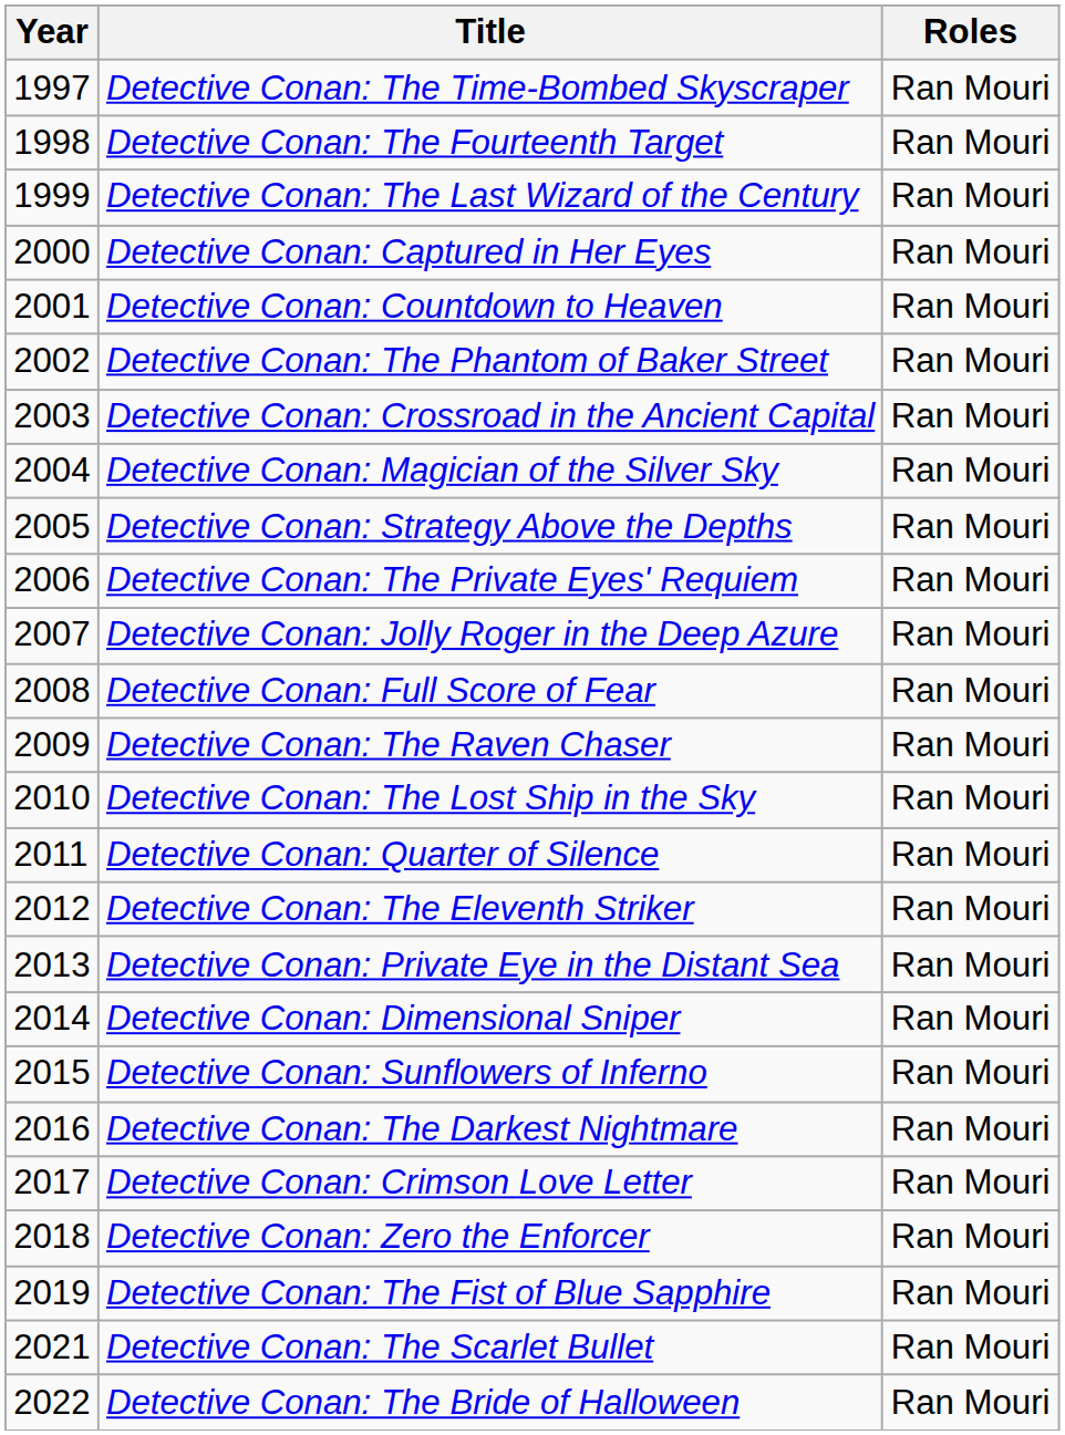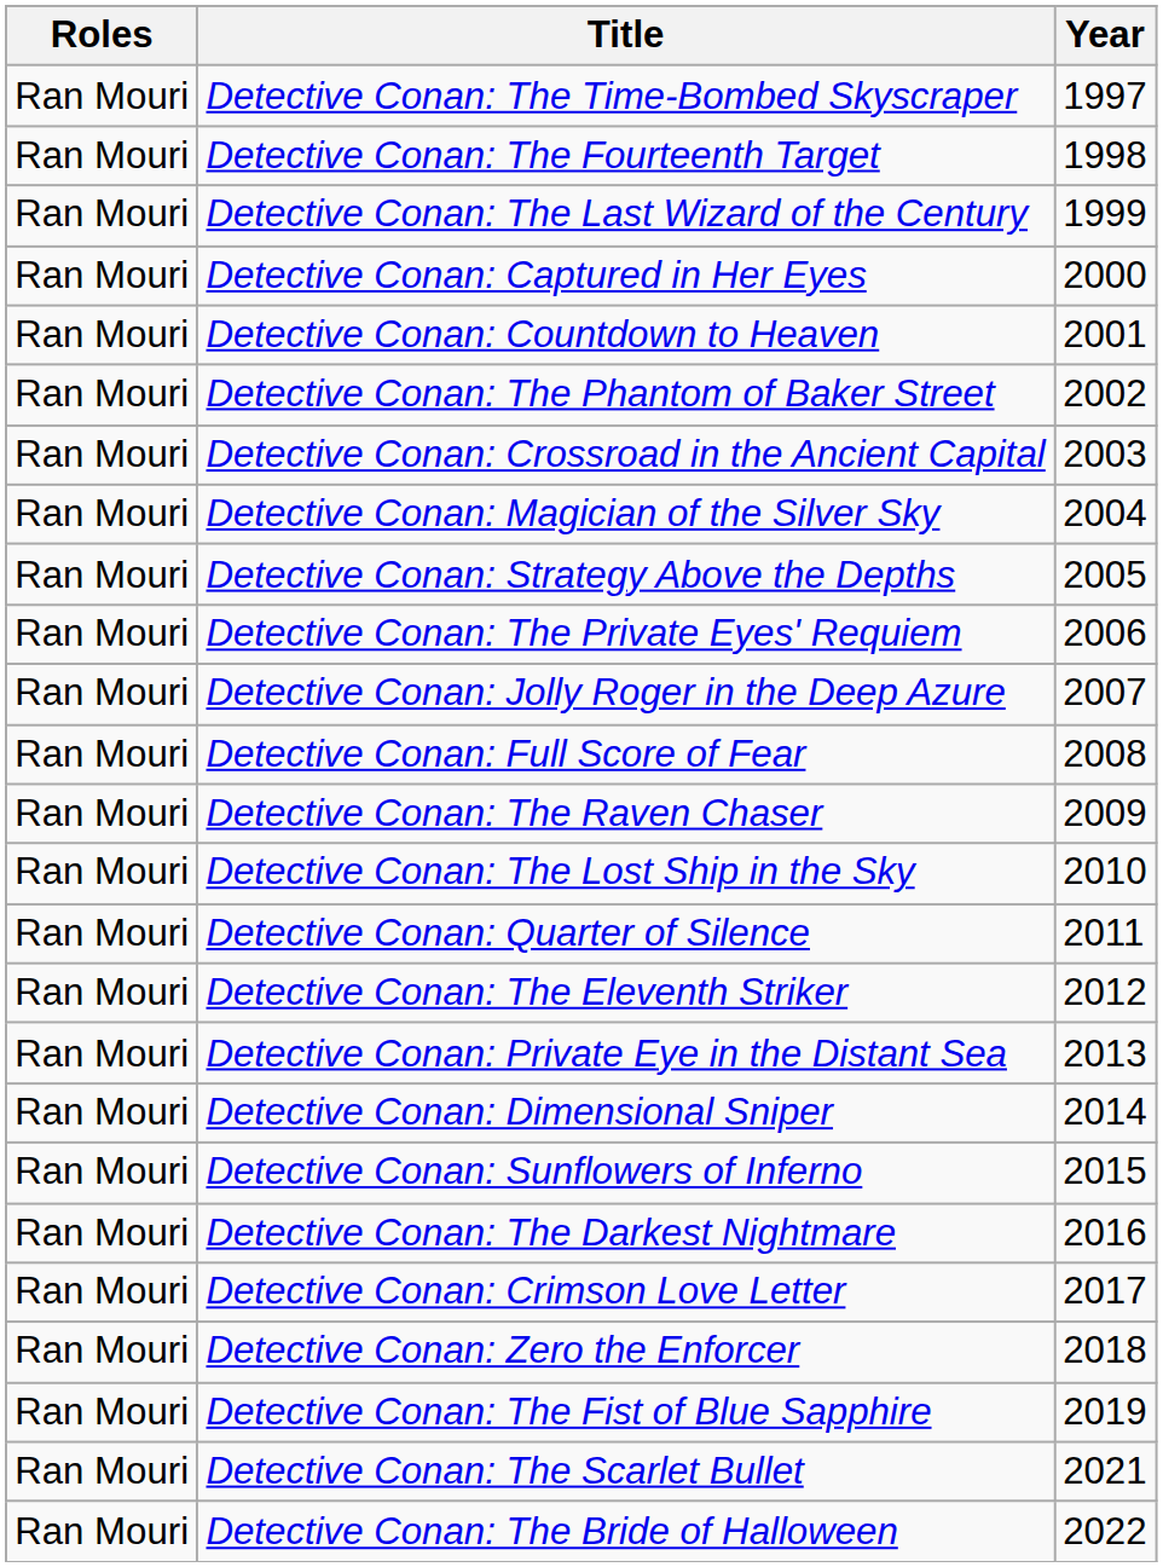 <table class="wikitable sortable">
 <tr>
+<th>Roles</th>
+<th>Title</th>
 <th>Year</th>
-<th>Title</th>
-<th>Roles</th>
 </tr>
 <tr>
+<td>Ran Mouri</td>
+<td><em><a href='#'>Detective Conan: The Time-Bombed Skyscraper</a></em></td>
 <td>1997</td>
-<td><em><a href='#'>Detective Conan: The Time-Bombed Skyscraper</a></em></td>
-<td>Ran Mouri</td>
 </tr>
 <tr>
+<td>Ran Mouri</td>
+<td><em><a href='#'>Detective Conan: The Fourteenth Target</a></em></td>
 <td>1998</td>
-<td><em><a href='#'>Detective Conan: The Fourteenth Target</a></em></td>
-<td>Ran Mouri</td>
 </tr>
 <tr>
+<td>Ran Mouri</td>
+<td><em><a href='#'>Detective Conan: The Last Wizard of the Century</a></em></td>
 <td>1999</td>
-<td><em><a href='#'>Detective Conan: The Last Wizard of the Century</a></em></td>
-<td>Ran Mouri</td>
 </tr>
 <tr>
+<td>Ran Mouri</td>
+<td><em><a href='#'>Detective Conan: Captured in Her Eyes</a></em></td>
 <td>2000</td>
-<td><em><a href='#'>Detective Conan: Captured in Her Eyes</a></em></td>
-<td>Ran Mouri</td>
 </tr>
 <tr>
+<td>Ran Mouri</td>
+<td><em><a href='#'>Detective Conan: Countdown to Heaven</a></em></td>
 <td>2001</td>
-<td><em><a href='#'>Detective Conan: Countdown to Heaven</a></em></td>
-<td>Ran Mouri</td>
 </tr>
 <tr>
+<td>Ran Mouri</td>
+<td><em><a href='#'>Detective Conan: The Phantom of Baker Street</a></em></td>
 <td>2002</td>
-<td><em><a href='#'>Detective Conan: The Phantom of Baker Street</a></em></td>
-<td>Ran Mouri</td>
 </tr>
 <tr>
+<td>Ran Mouri</td>
+<td><em><a href='#'>Detective Conan: Crossroad in the Ancient Capital</a></em></td>
 <td>2003</td>
-<td><em><a href='#'>Detective Conan: Crossroad in the Ancient Capital</a></em></td>
-<td>Ran Mouri</td>
 </tr>
 <tr>
+<td>Ran Mouri</td>
+<td><em><a href='#'>Detective Conan: Magician of the Silver Sky</a></em></td>
 <td>2004</td>
-<td><em><a href='#'>Detective Conan: Magician of the Silver Sky</a></em></td>
-<td>Ran Mouri</td>
 </tr>
 <tr>
+<td>Ran Mouri</td>
+<td><em><a href='#'>Detective Conan: Strategy Above the Depths</a></em></td>
 <td>2005</td>
-<td><em><a href='#'>Detective Conan: Strategy Above the Depths</a></em></td>
-<td>Ran Mouri</td>
 </tr>
 <tr>
+<td>Ran Mouri</td>
+<td><em><a href='#'>Detective Conan: The Private Eyes' Requiem</a></em></td>
 <td>2006</td>
-<td><em><a href='#'>Detective Conan: The Private Eyes' Requiem</a></em></td>
-<td>Ran Mouri</td>
 </tr>
 <tr>
+<td>Ran Mouri</td>
+<td><em><a href='#'>Detective Conan: Jolly Roger in the Deep Azure</a></em></td>
 <td>2007</td>
-<td><em><a href='#'>Detective Conan: Jolly Roger in the Deep Azure</a></em></td>
-<td>Ran Mouri</td>
 </tr>
 <tr>
+<td>Ran Mouri</td>
+<td><em><a href='#'>Detective Conan: Full Score of Fear</a></em></td>
 <td>2008</td>
-<td><em><a href='#'>Detective Conan: Full Score of Fear</a></em></td>
-<td>Ran Mouri</td>
 </tr>
 <tr>
+<td>Ran Mouri</td>
+<td><em><a href='#'>Detective Conan: The Raven Chaser</a></em></td>
 <td>2009</td>
-<td><em><a href='#'>Detective Conan: The Raven Chaser</a></em></td>
-<td>Ran Mouri</td>
 </tr>
 <tr>
+<td>Ran Mouri</td>
+<td><em><a href='#'>Detective Conan: The Lost Ship in the Sky</a></em></td>
 <td>2010</td>
-<td><em><a href='#'>Detective Conan: The Lost Ship in the Sky</a></em></td>
-<td>Ran Mouri</td>
 </tr>
 <tr>
+<td>Ran Mouri</td>
+<td><em><a href='#'>Detective Conan: Quarter of Silence</a></em></td>
 <td>2011</td>
-<td><em><a href='#'>Detective Conan: Quarter of Silence</a></em></td>
-<td>Ran Mouri</td>
 </tr>
 <tr>
+<td>Ran Mouri</td>
+<td><em><a href='#'>Detective Conan: The Eleventh Striker</a></em></td>
 <td>2012</td>
-<td><em><a href='#'>Detective Conan: The Eleventh Striker</a></em></td>
-<td>Ran Mouri</td>
 </tr>
 <tr>
+<td>Ran Mouri</td>
+<td><em><a href='#'>Detective Conan: Private Eye in the Distant Sea</a></em></td>
 <td>2013</td>
-<td><em><a href='#'>Detective Conan: Private Eye in the Distant Sea</a></em></td>
-<td>Ran Mouri</td>
 </tr>
 <tr>
+<td>Ran Mouri</td>
+<td><em><a href='#'>Detective Conan: Dimensional Sniper</a></em></td>
 <td>2014</td>
-<td><em><a href='#'>Detective Conan: Dimensional Sniper</a></em></td>
-<td>Ran Mouri</td>
 </tr>
 <tr>
+<td>Ran Mouri</td>
+<td><em><a href='#'>Detective Conan: Sunflowers of Inferno</a></em></td>
 <td>2015</td>
-<td><em><a href='#'>Detective Conan: Sunflowers of Inferno</a></em></td>
-<td>Ran Mouri</td>
 </tr>
 <tr>
+<td>Ran Mouri</td>
+<td><em><a href='#'>Detective Conan: The Darkest Nightmare</a></em></td>
 <td>2016</td>
-<td><em><a href='#'>Detective Conan: The Darkest Nightmare</a></em></td>
-<td>Ran Mouri</td>
 </tr>
 <tr>
+<td>Ran Mouri</td>
+<td><em><a href='#'>Detective Conan: Crimson Love Letter</a></em></td>
 <td>2017</td>
-<td><em><a href='#'>Detective Conan: Crimson Love Letter</a></em></td>
-<td>Ran Mouri</td>
 </tr>
 <tr>
+<td>Ran Mouri</td>
+<td><em><a href='#'>Detective Conan: Zero the Enforcer</a></em></td>
 <td>2018</td>
-<td><em><a href='#'>Detective Conan: Zero the Enforcer</a></em></td>
-<td>Ran Mouri</td>
 </tr>
 <tr>
+<td>Ran Mouri</td>
+<td><em><a href='#'>Detective Conan: The Fist of Blue Sapphire</a></em></td>
 <td>2019</td>
-<td><em><a href='#'>Detective Conan: The Fist of Blue Sapphire</a></em></td>
-<td>Ran Mouri</td>
 </tr>
 <tr>
+<td>Ran Mouri</td>
+<td><em><a href='#'>Detective Conan: The Scarlet Bullet</a></em></td>
 <td>2021</td>
-<td><em><a href='#'>Detective Conan: The Scarlet Bullet</a></em></td>
-<td>Ran Mouri</td>
 </tr>
 <tr>
+<td>Ran Mouri</td>
+<td><em><a href='#'>Detective Conan: The Bride of Halloween</a></em></td>
 <td>2022</td>
-<td><em><a href='#'>Detective Conan: The Bride of Halloween</a></em></td>
-<td>Ran Mouri</td>
 </tr>
 </table>
